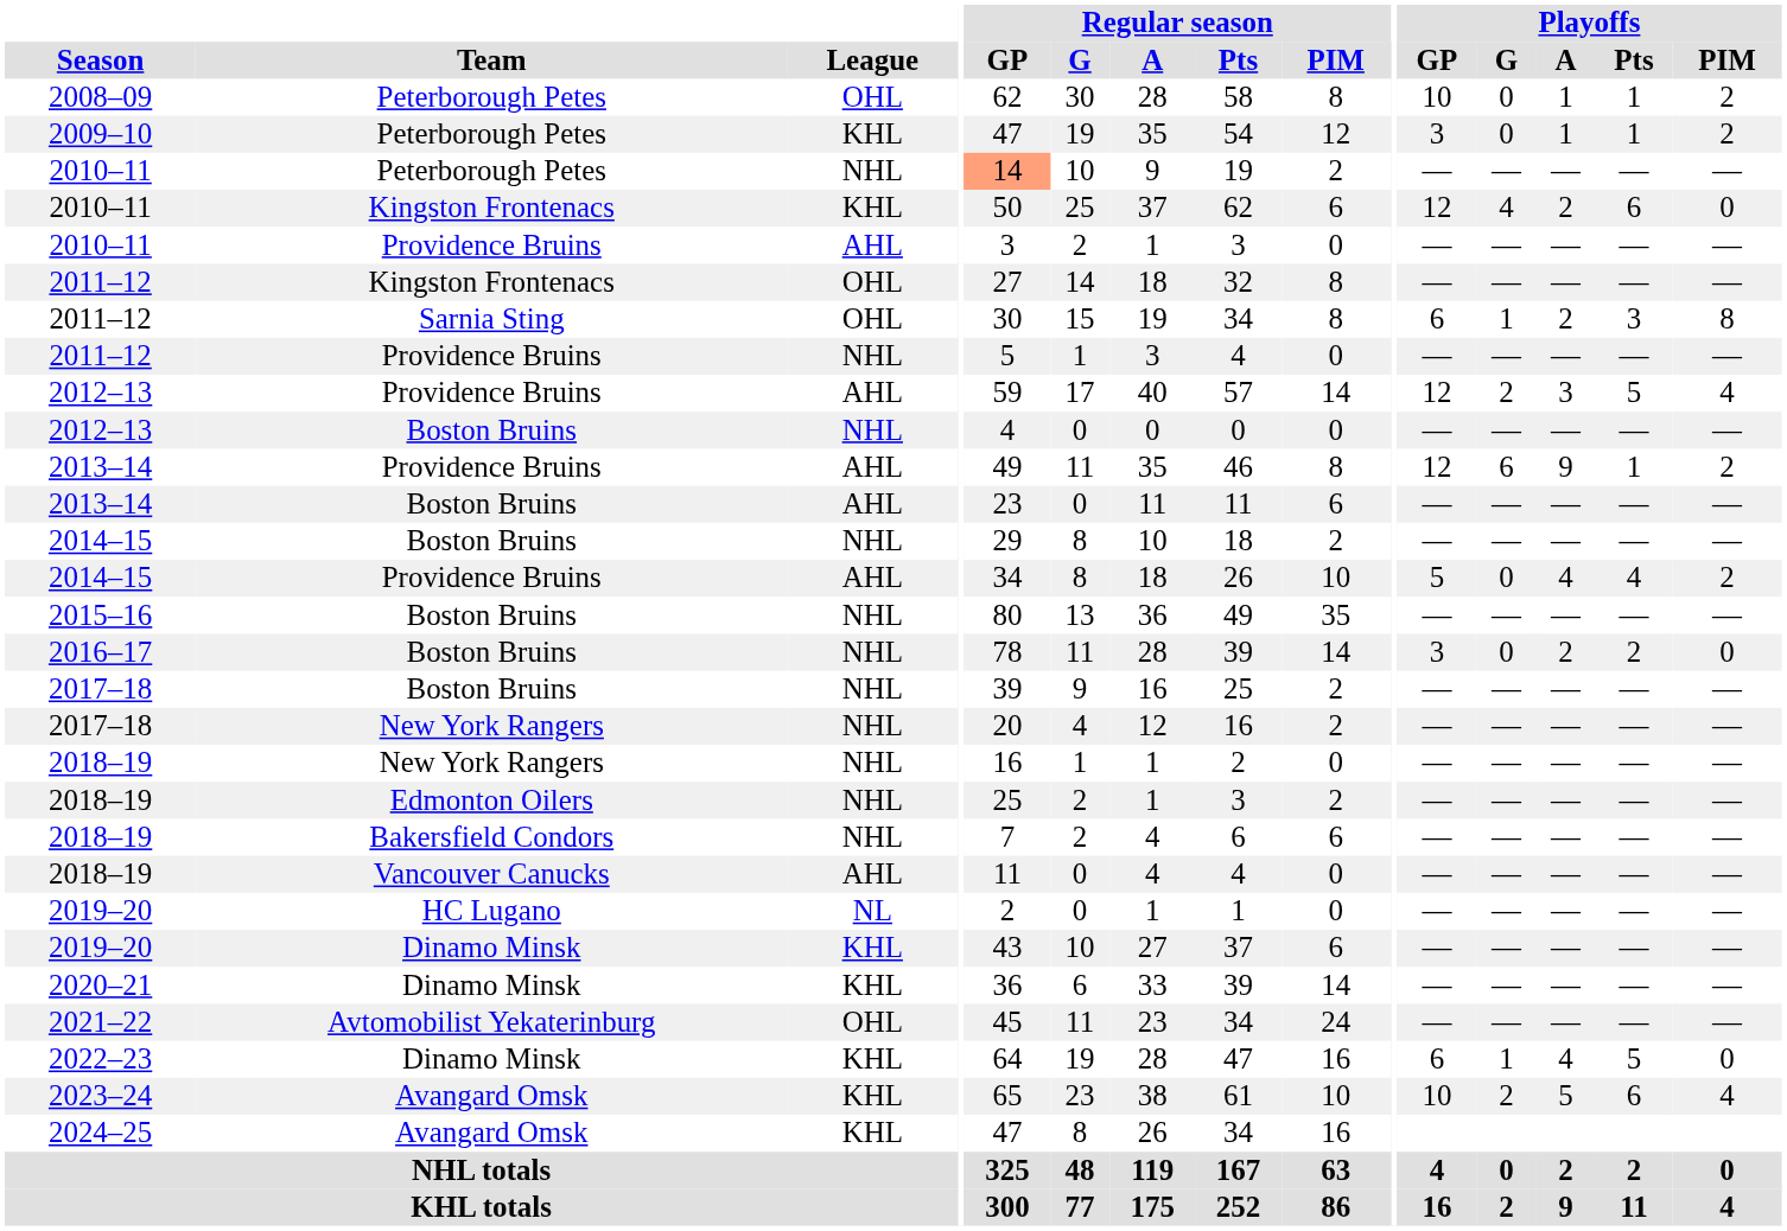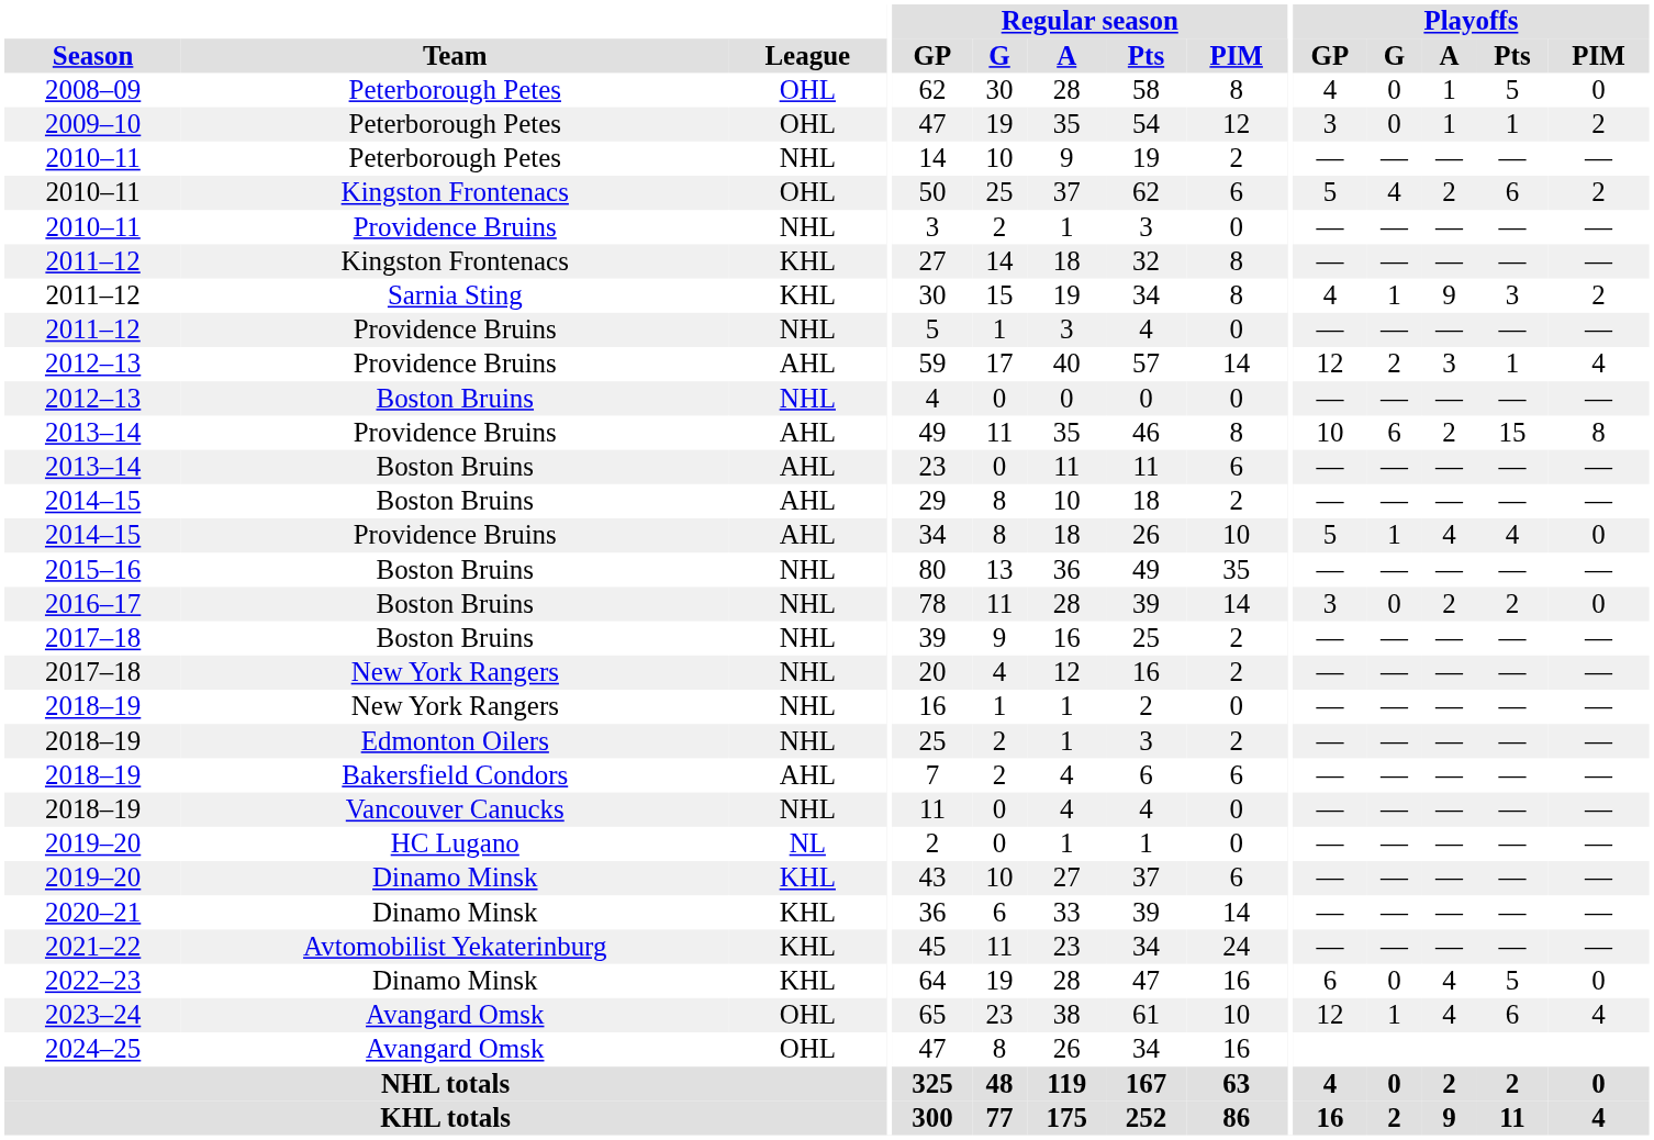 <table border="0" cellpadding="1" cellspacing="0" style="text-align:center; width:60em">
 <tr bgcolor="#e0e0e0">
 <th colspan="3" bgcolor="#ffffff"></th>
 <th rowspan="100" bgcolor="#ffffff"></th>
 <th colspan="5"><a href='#'>Regular season</a></th>
 <th rowspan="100" bgcolor="#ffffff"></th>
 <th colspan="5"><a href='#'>Playoffs</a></th>
 </tr>
 <tr bgcolor="#e0e0e0">
 <th><a href='#'>Season</a></th>
 <th>Team</th>
 <th>League</th>
 <th>GP</th>
 <th><a href='#'>G</a></th>
 <th><a href='#'>A</a></th>
 <th><a href='#'>Pts</a></th>
 <th><a href='#'>PIM</a></th>
 <th>GP</th>
 <th>G</th>
 <th>A</th>
 <th>Pts</th>
 <th>PIM</th>
 </tr>
 <tr>
 <td><a href='#'>2008–09</a></td>
 <td><a href='#'>Peterborough Petes</a></td>
 <td><a href='#'>OHL</a></td>
 <td>62</td>
 <td>30</td>
 <td>28</td>
 <td>58</td>
 <td>8</td>
-<td>10</td>
+<td>4</td>
 <td>0</td>
 <td>1</td>
-<td>1</td>
-<td>2</td>
+<td>5</td>
+<td>0</td>
 </tr>
 <tr bgcolor="#f0f0f0">
 <td><a href='#'>2009–10</a></td>
 <td>Peterborough Petes</td>
-<td>KHL</td>
+<td>OHL</td>
 <td>47</td>
 <td>19</td>
 <td>35</td>
 <td>54</td>
 <td>12</td>
 <td>3</td>
 <td>0</td>
 <td>1</td>
 <td>1</td>
 <td>2</td>
 </tr>
 <tr>
 <td><a href='#'>2010–11</a></td>
 <td>Peterborough Petes</td>
 <td>NHL</td>
-<td style="background: lightsalmon;">14</td>
+<td>14</td>
 <td>10</td>
 <td>9</td>
 <td>19</td>
 <td>2</td>
 <td>—</td>
 <td>—</td>
 <td>—</td>
 <td>—</td>
 <td>—</td>
 </tr>
 <tr bgcolor="#f0f0f0">
 <td>2010–11</td>
 <td><a href='#'>Kingston Frontenacs</a></td>
-<td>KHL</td>
+<td>OHL</td>
 <td>50</td>
 <td>25</td>
 <td>37</td>
 <td>62</td>
 <td>6</td>
-<td>12</td>
+<td>5</td>
 <td>4</td>
 <td>2</td>
 <td>6</td>
-<td>0</td>
+<td>2</td>
 </tr>
 <tr>
 <td><a href='#'>2010–11</a></td>
 <td><a href='#'>Providence Bruins</a></td>
-<td><a href='#'>AHL</a></td>
+<td>NHL</td>
 <td>3</td>
 <td>2</td>
 <td>1</td>
 <td>3</td>
 <td>0</td>
 <td>—</td>
 <td>—</td>
 <td>—</td>
 <td>—</td>
 <td>—</td>
 </tr>
 <tr bgcolor="#f0f0f0">
 <td><a href='#'>2011–12</a></td>
 <td>Kingston Frontenacs</td>
-<td>OHL</td>
+<td>KHL</td>
 <td>27</td>
 <td>14</td>
 <td>18</td>
 <td>32</td>
 <td>8</td>
 <td>—</td>
 <td>—</td>
 <td>—</td>
 <td>—</td>
 <td>—</td>
 </tr>
 <tr>
 <td>2011–12</td>
 <td><a href='#'>Sarnia Sting</a></td>
-<td>OHL</td>
+<td>KHL</td>
 <td>30</td>
 <td>15</td>
 <td>19</td>
 <td>34</td>
 <td>8</td>
-<td>6</td>
+<td>4</td>
 <td>1</td>
+<td>9</td>
+<td>3</td>
 <td>2</td>
-<td>3</td>
-<td>8</td>
 </tr>
 <tr bgcolor="#f0f0f0">
 <td><a href='#'>2011–12</a></td>
 <td>Providence Bruins</td>
 <td>NHL</td>
 <td>5</td>
 <td>1</td>
 <td>3</td>
 <td>4</td>
 <td>0</td>
 <td>—</td>
 <td>—</td>
 <td>—</td>
 <td>—</td>
 <td>—</td>
 </tr>
 <tr>
 <td><a href='#'>2012–13</a></td>
 <td>Providence Bruins</td>
 <td>AHL</td>
 <td>59</td>
 <td>17</td>
 <td>40</td>
 <td>57</td>
 <td>14</td>
 <td>12</td>
 <td>2</td>
 <td>3</td>
-<td>5</td>
+<td>1</td>
 <td>4</td>
 </tr>
 <tr bgcolor="#f0f0f0">
 <td><a href='#'>2012–13</a></td>
 <td><a href='#'>Boston Bruins</a></td>
 <td><a href='#'>NHL</a></td>
 <td>4</td>
 <td>0</td>
 <td>0</td>
 <td>0</td>
 <td>0</td>
 <td>—</td>
 <td>—</td>
 <td>—</td>
 <td>—</td>
 <td>—</td>
 </tr>
 <tr>
 <td><a href='#'>2013–14</a></td>
 <td>Providence Bruins</td>
 <td>AHL</td>
 <td>49</td>
 <td>11</td>
 <td>35</td>
 <td>46</td>
 <td>8</td>
-<td>12</td>
+<td>10</td>
 <td>6</td>
-<td>9</td>
-<td>1</td>
 <td>2</td>
+<td>15</td>
+<td>8</td>
 </tr>
 <tr bgcolor="#f0f0f0">
 <td><a href='#'>2013–14</a></td>
 <td>Boston Bruins</td>
 <td>AHL</td>
 <td>23</td>
 <td>0</td>
 <td>11</td>
 <td>11</td>
 <td>6</td>
 <td>—</td>
 <td>—</td>
 <td>—</td>
 <td>—</td>
 <td>—</td>
 </tr>
 <tr>
 <td><a href='#'>2014–15</a></td>
 <td>Boston Bruins</td>
-<td>NHL</td>
+<td>AHL</td>
 <td>29</td>
 <td>8</td>
 <td>10</td>
 <td>18</td>
 <td>2</td>
 <td>—</td>
 <td>—</td>
 <td>—</td>
 <td>—</td>
 <td>—</td>
 </tr>
 <tr bgcolor="#f0f0f0">
 <td><a href='#'>2014–15</a></td>
 <td>Providence Bruins</td>
 <td>AHL</td>
 <td>34</td>
 <td>8</td>
 <td>18</td>
 <td>26</td>
 <td>10</td>
 <td>5</td>
-<td>0</td>
+<td>1</td>
 <td>4</td>
 <td>4</td>
-<td>2</td>
+<td>0</td>
 </tr>
 <tr>
 <td><a href='#'>2015–16</a></td>
 <td>Boston Bruins</td>
 <td>NHL</td>
 <td>80</td>
 <td>13</td>
 <td>36</td>
 <td>49</td>
 <td>35</td>
 <td>—</td>
 <td>—</td>
 <td>—</td>
 <td>—</td>
 <td>—</td>
 </tr>
 <tr bgcolor="#f0f0f0">
 <td><a href='#'>2016–17</a></td>
 <td>Boston Bruins</td>
 <td>NHL</td>
 <td>78</td>
 <td>11</td>
 <td>28</td>
 <td>39</td>
 <td>14</td>
 <td>3</td>
 <td>0</td>
 <td>2</td>
 <td>2</td>
 <td>0</td>
 </tr>
 <tr>
 <td><a href='#'>2017–18</a></td>
 <td>Boston Bruins</td>
 <td>NHL</td>
 <td>39</td>
 <td>9</td>
 <td>16</td>
 <td>25</td>
 <td>2</td>
 <td>—</td>
 <td>—</td>
 <td>—</td>
 <td>—</td>
 <td>—</td>
 </tr>
 <tr bgcolor="#f0f0f0">
 <td>2017–18</td>
 <td><a href='#'>New York Rangers</a></td>
 <td>NHL</td>
 <td>20</td>
 <td>4</td>
 <td>12</td>
 <td>16</td>
 <td>2</td>
 <td>—</td>
 <td>—</td>
 <td>—</td>
 <td>—</td>
 <td>—</td>
 </tr>
 <tr>
 <td><a href='#'>2018–19</a></td>
 <td>New York Rangers</td>
 <td>NHL</td>
 <td>16</td>
 <td>1</td>
 <td>1</td>
 <td>2</td>
 <td>0</td>
 <td>—</td>
 <td>—</td>
 <td>—</td>
 <td>—</td>
 <td>—</td>
 </tr>
 <tr bgcolor="#f0f0f0">
 <td>2018–19</td>
 <td><a href='#'>Edmonton Oilers</a></td>
 <td>NHL</td>
 <td>25</td>
 <td>2</td>
 <td>1</td>
 <td>3</td>
 <td>2</td>
 <td>—</td>
 <td>—</td>
 <td>—</td>
 <td>—</td>
 <td>—</td>
 </tr>
 <tr>
 <td><a href='#'>2018–19</a></td>
 <td><a href='#'>Bakersfield Condors</a></td>
-<td>NHL</td>
+<td>AHL</td>
 <td>7</td>
 <td>2</td>
 <td>4</td>
 <td>6</td>
 <td>6</td>
 <td>—</td>
 <td>—</td>
 <td>—</td>
 <td>—</td>
 <td>—</td>
 </tr>
 <tr bgcolor="#f0f0f0">
 <td>2018–19</td>
 <td><a href='#'>Vancouver Canucks</a></td>
-<td>AHL</td>
+<td>NHL</td>
 <td>11</td>
 <td>0</td>
 <td>4</td>
 <td>4</td>
 <td>0</td>
 <td>—</td>
 <td>—</td>
 <td>—</td>
 <td>—</td>
 <td>—</td>
 </tr>
 <tr>
 <td><a href='#'>2019–20</a></td>
 <td><a href='#'>HC Lugano</a></td>
 <td><a href='#'>NL</a></td>
 <td>2</td>
 <td>0</td>
 <td>1</td>
 <td>1</td>
 <td>0</td>
 <td>—</td>
 <td>—</td>
 <td>—</td>
 <td>—</td>
 <td>—</td>
 </tr>
 <tr bgcolor="#f0f0f0">
 <td><a href='#'>2019–20</a></td>
 <td><a href='#'>Dinamo Minsk</a></td>
 <td><a href='#'>KHL</a></td>
 <td>43</td>
 <td>10</td>
 <td>27</td>
 <td>37</td>
 <td>6</td>
 <td>—</td>
 <td>—</td>
 <td>—</td>
 <td>—</td>
 <td>—</td>
 </tr>
 <tr>
 <td><a href='#'>2020–21</a></td>
 <td>Dinamo Minsk</td>
 <td>KHL</td>
 <td>36</td>
 <td>6</td>
 <td>33</td>
 <td>39</td>
 <td>14</td>
 <td>—</td>
 <td>—</td>
 <td>—</td>
 <td>—</td>
 <td>—</td>
 </tr>
 <tr bgcolor="#f0f0f0">
 <td><a href='#'>2021–22</a></td>
 <td><a href='#'>Avtomobilist Yekaterinburg</a></td>
-<td>OHL</td>
+<td>KHL</td>
 <td>45</td>
 <td>11</td>
 <td>23</td>
 <td>34</td>
 <td>24</td>
 <td>—</td>
 <td>—</td>
 <td>—</td>
 <td>—</td>
 <td>—</td>
 </tr>
 <tr>
 <td><a href='#'>2022–23</a></td>
 <td>Dinamo Minsk</td>
 <td>KHL</td>
 <td>64</td>
 <td>19</td>
 <td>28</td>
 <td>47</td>
 <td>16</td>
 <td>6</td>
-<td>1</td>
+<td>0</td>
 <td>4</td>
 <td>5</td>
 <td>0</td>
 </tr>
 <tr bgcolor="#f0f0f0">
 <td><a href='#'>2023–24</a></td>
 <td><a href='#'>Avangard Omsk</a></td>
-<td>KHL</td>
+<td>OHL</td>
 <td>65</td>
 <td>23</td>
 <td>38</td>
 <td>61</td>
 <td>10</td>
-<td>10</td>
-<td>2</td>
-<td>5</td>
+<td>12</td>
+<td>1</td>
+<td>4</td>
 <td>6</td>
 <td>4</td>
 </tr>
 <tr>
 <td><a href='#'>2024–25</a></td>
 <td><a href='#'>Avangard Omsk</a></td>
-<td>KHL</td>
+<td>OHL</td>
 <td>47</td>
 <td>8</td>
 <td>26</td>
 <td>34</td>
 <td>16</td>
 <td></td>
 <th></th>
 <td></td>
 <td></td>
 <td></td>
 </tr>
 <tr bgcolor="#e0e0e0">
 <th colspan="3">NHL totals</th>
 <th>325</th>
 <th>48</th>
 <th>119</th>
 <th>167</th>
 <th>63</th>
 <th>4</th>
 <th>0</th>
 <th>2</th>
 <th>2</th>
 <th>0</th>
 </tr>
 <tr bgcolor="#e0e0e0">
 <th colspan="3">KHL totals</th>
 <th>300</th>
 <th>77</th>
 <th>175</th>
 <th>252</th>
 <th>86</th>
 <th>16</th>
 <th>2</th>
 <th>9</th>
 <th>11</th>
 <th>4</th>
 </tr>
 </table>
